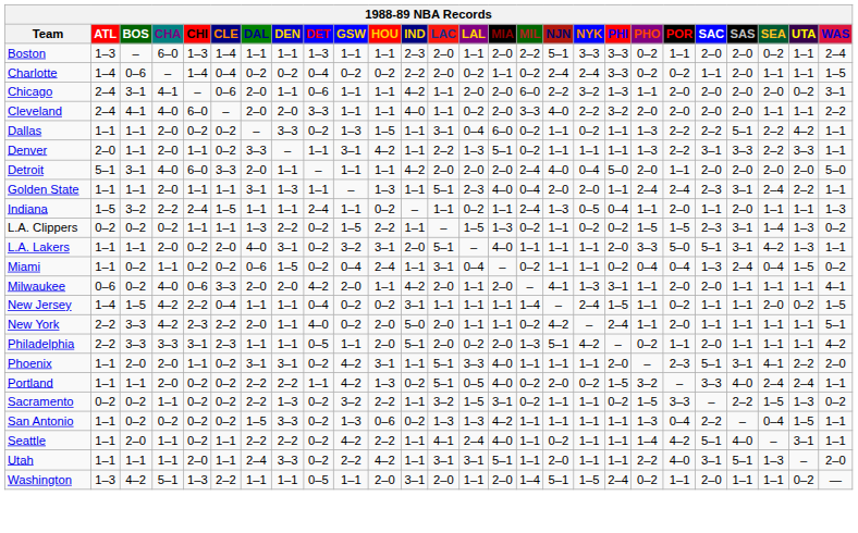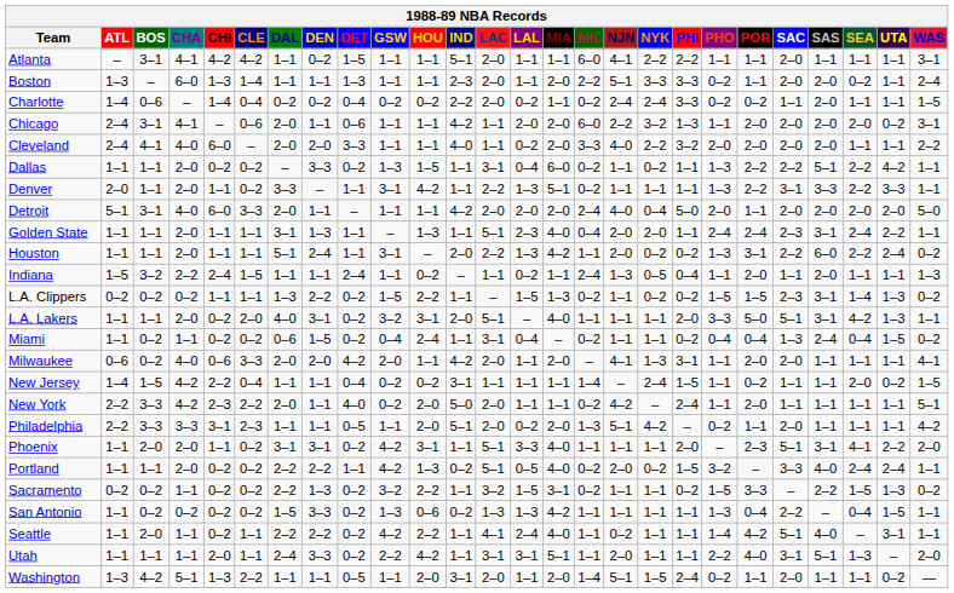 <table class="wikitable" style="font-size:95%; text-align:center;">
 <tr>
 <th colspan=26>1988-89 NBA Records</th>
 </tr>
 <tr>
 <th width=100>Team</th>
 <th style="background:#FF0000;color:#FFFFFF;width=35">ATL</th>
 <th style="background:#006400;color:#FFFFFF;width=35">BOS</th>
 <th style="background:#008080;color:#800080;width=35">CHA</th>
 <th style="background:#FF0000;color:#000000;width=35">CHI</th>
 <th style="background:#000080;color:#FF8C00;width=35">CLE</th>
 <th style="background:#008000;color:#00008B;width=35">DAL</th>
 <th style="background:#0000CD;color:#FFD700;width=35">DEN</th>
 <th style="background:#0000FF;color:#FF0000;width=35">DET</th>
 <th style="background:#0000FF;color:#FFD700;width=35">GSW</th>
 <th style="background:#FF0000;color:#FFD700;width=35">HOU</th>
 <th style="background:#000080;color:#FFD700;width=35">IND</th>
 <th style="background:#F9160D;color:#1A2E8B;width=35">LAC</th>
 <th style="background:#800080;color:#FFD700;width=35">LAL</th>
 <th style="background:#000000;color:#8B0000;width=35">MIA</th>
 <th style="background:#006400;color:#B22222;width=35">MIL</th>
 <th style="background:#B0170C;color:#00056D;width=35">NJN</th>
 <th style="background:#0000FF;color:#FF8C00;width=35">NYK</th>
 <th style="background:#FF0000;color:#0000FF;width=35">PHI</th>
 <th style="background:#800080;color:#FF4500;width=35">PHO</th>
 <th style="background:#000000;color:#FF0000;width=35">POR</th>
 <th style="background:#0000FF;color:#FFFFFF;width=35">SAC</th>
 <th style="background:#000000;color:#C0C0C0;width=35">SAS</th>
 <th style="background:#005831;color:#FFC322;width=35">SEA</th>
 <th style="background:#36004A;color:#FFFF00;width=35">UTA</th>
 <th style="background:#DC143C;color:#0000CD;width=35">WAS</th>
+</tr>
+<tr>
+<td style="text-align:left;"><a href='#'>Atlanta</a></td>
+<td>–</td>
+<td>3–1</td>
+<td>4–1</td>
+<td>4–2</td>
+<td>4–2</td>
+<td>1–1</td>
+<td>0–2</td>
+<td>1–5</td>
+<td>1–1</td>
+<td>1–1</td>
+<td>5–1</td>
+<td>2–0</td>
+<td>1–1</td>
+<td>1–1</td>
+<td>6–0</td>
+<td>4–1</td>
+<td>2–2</td>
+<td>2–2</td>
+<td>1–1</td>
+<td>1–1</td>
+<td>2–0</td>
+<td>1–1</td>
+<td>1–1</td>
+<td>1–1</td>
+<td>3–1</td>
 </tr>
 <tr>
 <td style="text-align:left;"><a href='#'>Boston</a></td>
 <td>1–3</td>
 <td>–</td>
 <td>6–0</td>
 <td>1–3</td>
 <td>1–4</td>
 <td>1–1</td>
 <td>1–1</td>
 <td>1–3</td>
 <td>1–1</td>
 <td>1–1</td>
 <td>2–3</td>
 <td>2–0</td>
 <td>1–1</td>
 <td>2–0</td>
 <td>2–2</td>
 <td>5–1</td>
 <td>3–3</td>
 <td>3–3</td>
 <td>0–2</td>
 <td>1–1</td>
 <td>2–0</td>
 <td>2–0</td>
 <td>0–2</td>
 <td>1–1</td>
 <td>2–4</td>
 </tr>
 <tr>
 <td style="text-align:left;"><a href='#'>Charlotte</a></td>
 <td>1–4</td>
 <td>0–6</td>
 <td>–</td>
 <td>1–4</td>
 <td>0–4</td>
 <td>0–2</td>
 <td>0–2</td>
 <td>0–4</td>
 <td>0–2</td>
 <td>0–2</td>
 <td>2–2</td>
 <td>2–0</td>
 <td>0–2</td>
 <td>1–1</td>
 <td>0–2</td>
 <td>2–4</td>
 <td>2–4</td>
 <td>3–3</td>
 <td>0–2</td>
 <td>0–2</td>
 <td>1–1</td>
 <td>2–0</td>
 <td>1–1</td>
 <td>1–1</td>
 <td>1–5</td>
 </tr>
 <tr>
 <td style="text-align:left;"><a href='#'>Chicago</a></td>
 <td>2–4</td>
 <td>3–1</td>
 <td>4–1</td>
 <td>–</td>
 <td>0–6</td>
 <td>2–0</td>
 <td>1–1</td>
 <td>0–6</td>
 <td>1–1</td>
 <td>1–1</td>
 <td>4–2</td>
 <td>1–1</td>
 <td>2–0</td>
 <td>2–0</td>
 <td>6–0</td>
 <td>2–2</td>
 <td>3–2</td>
 <td>1–3</td>
 <td>1–1</td>
 <td>2–0</td>
 <td>2–0</td>
 <td>2–0</td>
 <td>2–0</td>
 <td>0–2</td>
 <td>3–1</td>
 </tr>
 <tr>
 <td style="text-align:left;"><a href='#'>Cleveland</a></td>
 <td>2–4</td>
 <td>4–1</td>
 <td>4–0</td>
 <td>6–0</td>
 <td>–</td>
 <td>2–0</td>
 <td>2–0</td>
 <td>3–3</td>
 <td>1–1</td>
 <td>1–1</td>
 <td>4–0</td>
 <td>1–1</td>
 <td>0–2</td>
 <td>2–0</td>
 <td>3–3</td>
 <td>4–0</td>
 <td>2–2</td>
 <td>3–2</td>
 <td>2–0</td>
 <td>2–0</td>
 <td>2–0</td>
 <td>2–0</td>
 <td>1–1</td>
 <td>1–1</td>
 <td>2–2</td>
 </tr>
 <tr>
 <td style="text-align:left;"><a href='#'>Dallas</a></td>
 <td>1–1</td>
 <td>1–1</td>
 <td>2–0</td>
 <td>0–2</td>
 <td>0–2</td>
 <td>–</td>
 <td>3–3</td>
 <td>0–2</td>
 <td>1–3</td>
 <td>1–5</td>
 <td>1–1</td>
 <td>3–1</td>
 <td>0–4</td>
 <td>6–0</td>
 <td>0–2</td>
 <td>1–1</td>
 <td>0–2</td>
 <td>1–1</td>
 <td>1–3</td>
 <td>2–2</td>
 <td>2–2</td>
 <td>5–1</td>
 <td>2–2</td>
 <td>4–2</td>
 <td>1–1</td>
 </tr>
 <tr>
 <td style="text-align:left;"><a href='#'>Denver</a></td>
 <td>2–0</td>
 <td>1–1</td>
 <td>2–0</td>
 <td>1–1</td>
 <td>0–2</td>
 <td>3–3</td>
 <td>–</td>
 <td>1–1</td>
 <td>3–1</td>
 <td>4–2</td>
 <td>1–1</td>
 <td>2–2</td>
 <td>1–3</td>
 <td>5–1</td>
 <td>0–2</td>
 <td>1–1</td>
 <td>1–1</td>
 <td>1–1</td>
 <td>1–3</td>
 <td>2–2</td>
 <td>3–1</td>
 <td>3–3</td>
 <td>2–2</td>
 <td>3–3</td>
 <td>1–1</td>
 </tr>
 <tr>
 <td style="text-align:left;"><a href='#'>Detroit</a></td>
 <td>5–1</td>
 <td>3–1</td>
 <td>4–0</td>
 <td>6–0</td>
 <td>3–3</td>
 <td>2–0</td>
 <td>1–1</td>
 <td>–</td>
 <td>1–1</td>
 <td>1–1</td>
 <td>4–2</td>
 <td>2–0</td>
 <td>2–0</td>
 <td>2–0</td>
 <td>2–4</td>
 <td>4–0</td>
 <td>0–4</td>
 <td>5–0</td>
 <td>2–0</td>
 <td>1–1</td>
 <td>2–0</td>
 <td>2–0</td>
 <td>2–0</td>
 <td>2–0</td>
 <td>5–0</td>
 </tr>
 <tr>
 <td style="text-align:left;"><a href='#'>Golden State</a></td>
 <td>1–1</td>
 <td>1–1</td>
 <td>2–0</td>
 <td>1–1</td>
 <td>1–1</td>
 <td>3–1</td>
 <td>1–3</td>
 <td>1–1</td>
 <td>–</td>
 <td>1–3</td>
 <td>1–1</td>
 <td>5–1</td>
 <td>2–3</td>
 <td>4–0</td>
 <td>0–4</td>
 <td>2–0</td>
 <td>2–0</td>
 <td>1–1</td>
 <td>2–4</td>
 <td>2–4</td>
 <td>2–3</td>
 <td>3–1</td>
 <td>2–4</td>
 <td>2–2</td>
 <td>1–1</td>
+</tr>
+<tr>
+<td style="text-align:left;"><a href='#'>Houston</a></td>
+<td>1–1</td>
+<td>1–1</td>
+<td>2–0</td>
+<td>1–1</td>
+<td>1–1</td>
+<td>5–1</td>
+<td>2–4</td>
+<td>1–1</td>
+<td>3–1</td>
+<td>–</td>
+<td>2–0</td>
+<td>2–2</td>
+<td>1–3</td>
+<td>4–2</td>
+<td>1–1</td>
+<td>2–0</td>
+<td>0–2</td>
+<td>0–2</td>
+<td>1–3</td>
+<td>3–1</td>
+<td>2–2</td>
+<td>6–0</td>
+<td>2–2</td>
+<td>2–4</td>
+<td>0–2</td>
 </tr>
 <tr>
 <td style="text-align:left;"><a href='#'>Indiana</a></td>
 <td>1–5</td>
 <td>3–2</td>
 <td>2–2</td>
 <td>2–4</td>
 <td>1–5</td>
 <td>1–1</td>
 <td>1–1</td>
 <td>2–4</td>
 <td>1–1</td>
 <td>0–2</td>
 <td>–</td>
 <td>1–1</td>
 <td>0–2</td>
 <td>1–1</td>
 <td>2–4</td>
 <td>1–3</td>
 <td>0–5</td>
 <td>0–4</td>
 <td>1–1</td>
 <td>2–0</td>
 <td>1–1</td>
 <td>2–0</td>
 <td>1–1</td>
 <td>1–1</td>
 <td>1–3</td>
 </tr>
 <tr>
 <td style="text-align:left;">L.A. Clippers</td>
 <td>0–2</td>
 <td>0–2</td>
 <td>0–2</td>
 <td>1–1</td>
 <td>1–1</td>
 <td>1–3</td>
 <td>2–2</td>
 <td>0–2</td>
 <td>1–5</td>
 <td>2–2</td>
 <td>1–1</td>
 <td>–</td>
 <td>1–5</td>
 <td>1–3</td>
 <td>0–2</td>
 <td>1–1</td>
 <td>0–2</td>
 <td>0–2</td>
 <td>1–5</td>
 <td>1–5</td>
 <td>2–3</td>
 <td>3–1</td>
 <td>1–4</td>
 <td>1–3</td>
 <td>0–2</td>
 </tr>
 <tr>
 <td style="text-align:left;"><a href='#'>L.A. Lakers</a></td>
 <td>1–1</td>
 <td>1–1</td>
 <td>2–0</td>
 <td>0–2</td>
 <td>2–0</td>
 <td>4–0</td>
 <td>3–1</td>
 <td>0–2</td>
 <td>3–2</td>
 <td>3–1</td>
 <td>2–0</td>
 <td>5–1</td>
 <td>–</td>
 <td>4–0</td>
 <td>1–1</td>
 <td>1–1</td>
 <td>1–1</td>
 <td>2–0</td>
 <td>3–3</td>
 <td>5–0</td>
 <td>5–1</td>
 <td>3–1</td>
 <td>4–2</td>
 <td>1–3</td>
 <td>1–1</td>
 </tr>
 <tr>
 <td style="text-align:left;"><a href='#'>Miami</a></td>
 <td>1–1</td>
 <td>0–2</td>
 <td>1–1</td>
 <td>0–2</td>
 <td>0–2</td>
 <td>0–6</td>
 <td>1–5</td>
 <td>0–2</td>
 <td>0–4</td>
 <td>2–4</td>
 <td>1–1</td>
 <td>3–1</td>
 <td>0–4</td>
 <td>–</td>
 <td>0–2</td>
 <td>1–1</td>
 <td>1–1</td>
 <td>0–2</td>
 <td>0–4</td>
 <td>0–4</td>
 <td>1–3</td>
 <td>2–4</td>
 <td>0–4</td>
 <td>1–5</td>
 <td>0–2</td>
 </tr>
 <tr>
 <td style="text-align:left;"><a href='#'>Milwaukee</a></td>
 <td>0–6</td>
 <td>0–2</td>
 <td>4–0</td>
 <td>0–6</td>
 <td>3–3</td>
 <td>2–0</td>
 <td>2–0</td>
 <td>4–2</td>
 <td>2–0</td>
 <td>1–1</td>
 <td>4–2</td>
 <td>2–0</td>
 <td>1–1</td>
 <td>2–0</td>
 <td>–</td>
 <td>4–1</td>
 <td>1–3</td>
 <td>3–1</td>
 <td>1–1</td>
 <td>2–0</td>
 <td>2–0</td>
 <td>1–1</td>
 <td>1–1</td>
 <td>1–1</td>
 <td>4–1</td>
 </tr>
 <tr>
 <td style="text-align:left;"><a href='#'>New Jersey</a></td>
 <td>1–4</td>
 <td>1–5</td>
 <td>4–2</td>
 <td>2–2</td>
 <td>0–4</td>
 <td>1–1</td>
 <td>1–1</td>
 <td>0–4</td>
 <td>0–2</td>
 <td>0–2</td>
 <td>3–1</td>
 <td>1–1</td>
 <td>1–1</td>
 <td>1–1</td>
 <td>1–4</td>
 <td>–</td>
 <td>2–4</td>
 <td>1–5</td>
 <td>1–1</td>
 <td>0–2</td>
 <td>1–1</td>
 <td>1–1</td>
 <td>2–0</td>
 <td>0–2</td>
 <td>1–5</td>
 </tr>
 <tr>
 <td style="text-align:left;"><a href='#'>New York</a></td>
 <td>2–2</td>
 <td>3–3</td>
 <td>4–2</td>
 <td>2–3</td>
 <td>2–2</td>
 <td>2–0</td>
 <td>1–1</td>
 <td>4–0</td>
 <td>0–2</td>
 <td>2–0</td>
 <td>5–0</td>
 <td>2–0</td>
 <td>1–1</td>
 <td>1–1</td>
 <td>0–2</td>
 <td>4–2</td>
 <td>–</td>
 <td>2–4</td>
 <td>1–1</td>
 <td>2–0</td>
 <td>1–1</td>
 <td>1–1</td>
 <td>1–1</td>
 <td>1–1</td>
 <td>5–1</td>
 </tr>
 <tr>
 <td style="text-align:left;"><a href='#'>Philadelphia</a></td>
 <td>2–2</td>
 <td>3–3</td>
 <td>3–3</td>
 <td>3–1</td>
 <td>2–3</td>
 <td>1–1</td>
 <td>1–1</td>
 <td>0–5</td>
 <td>1–1</td>
 <td>2–0</td>
 <td>5–1</td>
 <td>2–0</td>
 <td>0–2</td>
 <td>2–0</td>
 <td>1–3</td>
 <td>5–1</td>
 <td>4–2</td>
 <td>–</td>
 <td>0–2</td>
 <td>1–1</td>
 <td>2–0</td>
 <td>1–1</td>
 <td>1–1</td>
 <td>1–1</td>
 <td>4–2</td>
 </tr>
 <tr>
 <td style="text-align:left;"><a href='#'>Phoenix</a></td>
 <td>1–1</td>
 <td>2–0</td>
 <td>2–0</td>
 <td>1–1</td>
 <td>0–2</td>
 <td>3–1</td>
 <td>3–1</td>
 <td>0–2</td>
 <td>4–2</td>
 <td>3–1</td>
 <td>1–1</td>
 <td>5–1</td>
 <td>3–3</td>
 <td>4–0</td>
 <td>1–1</td>
 <td>1–1</td>
 <td>1–1</td>
 <td>2–0</td>
 <td>–</td>
 <td>2–3</td>
 <td>5–1</td>
 <td>3–1</td>
 <td>4–1</td>
 <td>2–2</td>
 <td>2–0</td>
 </tr>
 <tr>
 <td style="text-align:left;"><a href='#'>Portland</a></td>
 <td>1–1</td>
 <td>1–1</td>
 <td>2–0</td>
 <td>0–2</td>
 <td>0–2</td>
 <td>2–2</td>
 <td>2–2</td>
 <td>1–1</td>
 <td>4–2</td>
 <td>1–3</td>
 <td>0–2</td>
 <td>5–1</td>
 <td>0–5</td>
 <td>4–0</td>
 <td>0–2</td>
 <td>2–0</td>
 <td>0–2</td>
 <td>1–5</td>
 <td>3–2</td>
 <td>–</td>
 <td>3–3</td>
 <td>4–0</td>
 <td>2–4</td>
 <td>2–4</td>
 <td>1–1</td>
 </tr>
 <tr>
 <td style="text-align:left;"><a href='#'>Sacramento</a></td>
 <td>0–2</td>
 <td>0–2</td>
 <td>1–1</td>
 <td>0–2</td>
 <td>0–2</td>
 <td>2–2</td>
 <td>1–3</td>
 <td>0–2</td>
 <td>3–2</td>
 <td>2–2</td>
 <td>1–1</td>
 <td>3–2</td>
 <td>1–5</td>
 <td>3–1</td>
 <td>0–2</td>
 <td>1–1</td>
 <td>1–1</td>
 <td>0–2</td>
 <td>1–5</td>
 <td>3–3</td>
 <td>–</td>
 <td>2–2</td>
 <td>1–5</td>
 <td>1–3</td>
 <td>0–2</td>
 </tr>
 <tr>
 <td style="text-align:left;"><a href='#'>San Antonio</a></td>
 <td>1–1</td>
 <td>0–2</td>
 <td>0–2</td>
 <td>0–2</td>
 <td>0–2</td>
 <td>1–5</td>
 <td>3–3</td>
 <td>0–2</td>
 <td>1–3</td>
 <td>0–6</td>
 <td>0–2</td>
 <td>1–3</td>
 <td>1–3</td>
 <td>4–2</td>
 <td>1–1</td>
 <td>1–1</td>
 <td>1–1</td>
 <td>1–1</td>
 <td>1–3</td>
 <td>0–4</td>
 <td>2–2</td>
 <td>–</td>
 <td>0–4</td>
 <td>1–5</td>
 <td>1–1</td>
 </tr>
 <tr>
 <td style="text-align:left;"><a href='#'>Seattle</a></td>
 <td>1–1</td>
 <td>2–0</td>
 <td>1–1</td>
 <td>0–2</td>
 <td>1–1</td>
 <td>2–2</td>
 <td>2–2</td>
 <td>0–2</td>
 <td>4–2</td>
 <td>2–2</td>
 <td>1–1</td>
 <td>4–1</td>
 <td>2–4</td>
 <td>4–0</td>
 <td>1–1</td>
 <td>0–2</td>
 <td>1–1</td>
 <td>1–1</td>
 <td>1–4</td>
 <td>4–2</td>
 <td>5–1</td>
 <td>4–0</td>
 <td>–</td>
 <td>3–1</td>
 <td>1–1</td>
 </tr>
 <tr>
 <td style="text-align:left;"><a href='#'>Utah</a></td>
 <td>1–1</td>
 <td>1–1</td>
 <td>1–1</td>
 <td>2–0</td>
 <td>1–1</td>
 <td>2–4</td>
 <td>3–3</td>
 <td>0–2</td>
 <td>2–2</td>
 <td>4–2</td>
 <td>1–1</td>
 <td>3–1</td>
 <td>3–1</td>
 <td>5–1</td>
 <td>1–1</td>
 <td>2–0</td>
 <td>1–1</td>
 <td>1–1</td>
 <td>2–2</td>
 <td>4–0</td>
 <td>3–1</td>
 <td>5–1</td>
 <td>1–3</td>
 <td>–</td>
 <td>2–0</td>
 </tr>
 <tr>
 <td style="text-align:left;"><a href='#'>Washington</a></td>
 <td>1–3</td>
 <td>4–2</td>
 <td>5–1</td>
 <td>1–3</td>
 <td>2–2</td>
 <td>1–1</td>
 <td>1–1</td>
 <td>0–5</td>
 <td>1–1</td>
 <td>2–0</td>
 <td>3–1</td>
 <td>2–0</td>
 <td>1–1</td>
 <td>2–0</td>
 <td>1–4</td>
 <td>5–1</td>
 <td>1–5</td>
 <td>2–4</td>
 <td>0–2</td>
 <td>1–1</td>
 <td>2–0</td>
 <td>1–1</td>
 <td>1–1</td>
 <td>0–2</td>
 <td>—</td>
 </tr>
 </table>
